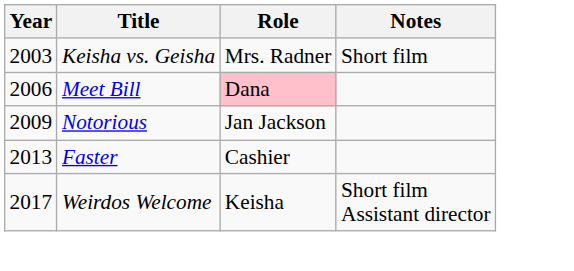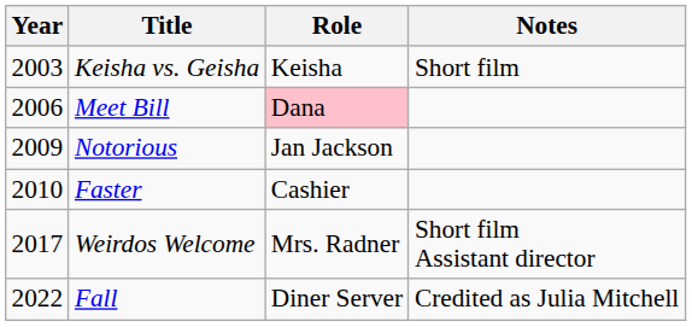 <table class="wikitable sortable">
 <tr>
 <th>Year</th>
 <th>Title</th>
 <th>Role</th>
 <th>Notes</th>
 </tr>
 <tr>
 <td>2003</td>
 <td><em>Keisha vs. Geisha</em></td>
-<td>Mrs. Radner</td>
+<td>Keisha</td>
 <td>Short film</td>
 </tr>
 <tr>
 <td>2006</td>
 <td><em><a href='#'>Meet Bill</a></em></td>
 <td style="background: pink;">Dana</td>
 <td></td>
 </tr>
 <tr>
 <td>2009</td>
 <td><em><a href='#'>Notorious</a></em></td>
 <td>Jan Jackson</td>
 <td></td>
 </tr>
 <tr>
-<td>2013</td>
+<td>2010</td>
 <td><em><a href='#'>Faster</a></em></td>
 <td>Cashier</td>
 <td></td>
 </tr>
 <tr>
 <td>2017</td>
 <td><em>Weirdos Welcome</em></td>
-<td>Keisha</td>
+<td>Mrs. Radner</td>
 <td>Short film<br>Assistant director</td>
 </tr>
+<tr>
+<td>2022</td>
+<td><em><a href='#'>Fall</a></em></td>
+<td>Diner Server</td>
+<td>Credited as Julia Mitchell</td>
+</tr>
 </table>
